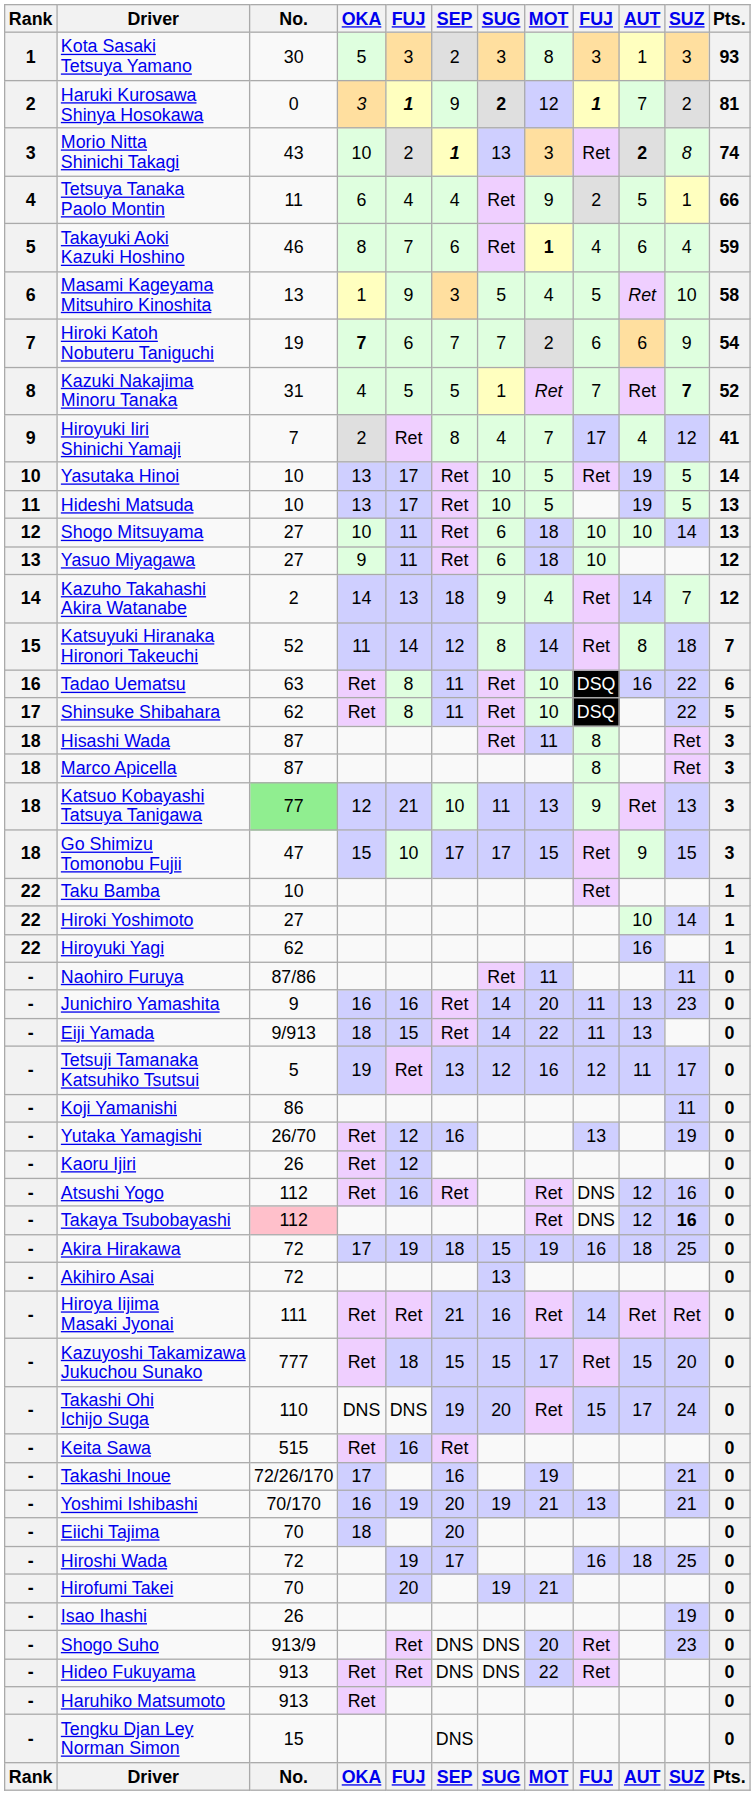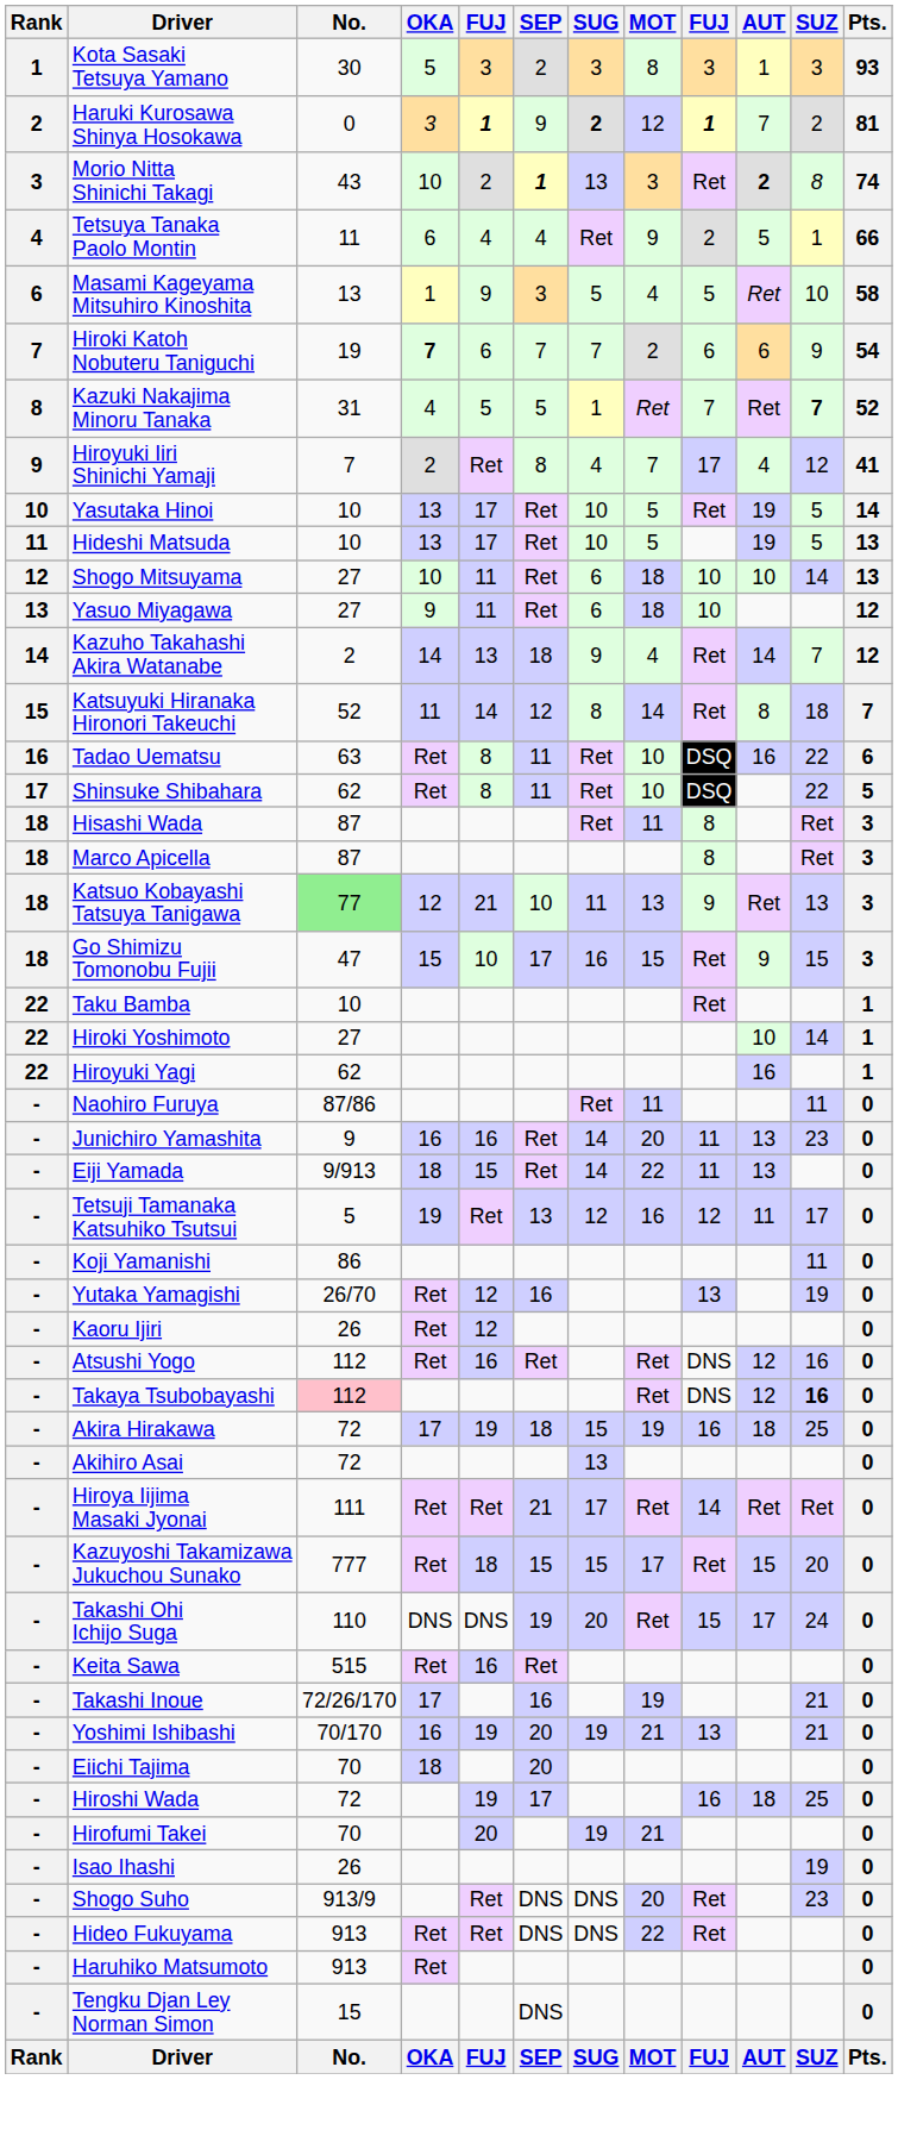 <table class="wikitable" style="font-size:85%; text-align:center">
 <tr style="background:#f9f9f9" valign="top">
 <th valign="middle">Rank</th>
 <th valign="middle" class="unsortable">Driver</th>
 <th valign="middle">No.</th>
 <th data-sort-type="number"><a href='#'>OKA</a><br></th>
 <th data-sort-type="number"><a href='#'>FUJ</a><br></th>
 <th data-sort-type="number"><a href='#'>SEP</a><br></th>
 <th><a href='#'>SUG</a><br></th>
 <th data-sort-type="number"><a href='#'>MOT</a><br></th>
 <th data-sort-type="number"><a href='#'>FUJ</a><br></th>
 <th data-sort-type="number"><a href='#'>AUT</a><br></th>
 <th data-sort-type="number"><a href='#'>SUZ</a><br></th>
 <th data-sort-type="number">Pts.</th>
 </tr>
 <tr>
 <th>1</th>
 <td align="left"> <a href='#'>Kota Sasaki</a><br> <a href='#'>Tetsuya Yamano</a></td>
 <td>30</td>
 <td bgcolor="#DFFFDF">5</td>
 <td bgcolor="#FFDF9F">3</td>
 <td bgcolor="#DFDFDF">2</td>
 <td bgcolor="#FFDF9F">3</td>
 <td bgcolor="#DFFFDF">8</td>
 <td bgcolor="#FFDF9F">3</td>
 <td bgcolor="#FFFFBF">1</td>
 <td bgcolor="#FFDF9F">3</td>
 <th>93</th>
 </tr>
 <tr>
 <th>2</th>
 <td align="left"> <a href='#'>Haruki Kurosawa</a><br> <a href='#'>Shinya Hosokawa</a></td>
 <td>0</td>
 <td bgcolor="#FFDF9F"><em>3</em></td>
 <td bgcolor="#FFFFBF"><strong><em>1</em></strong></td>
 <td bgcolor="#DFFFDF">9</td>
 <td bgcolor="#DFDFDF"><strong>2</strong></td>
 <td bgcolor="#CFCFFF">12</td>
 <td bgcolor="#FFFFBF"><strong><em>1</em></strong></td>
 <td bgcolor="#DFFFDF">7</td>
 <td bgcolor="#DFDFDF">2</td>
 <th>81</th>
 </tr>
 <tr>
 <th>3</th>
 <td align="left"> <a href='#'>Morio Nitta</a><br> <a href='#'>Shinichi Takagi</a></td>
 <td>43</td>
 <td bgcolor="#DFFFDF">10</td>
 <td bgcolor="#DFDFDF">2</td>
 <td bgcolor="#FFFFBF"><strong><em>1</em></strong></td>
 <td bgcolor="#CFCFFF">13</td>
 <td bgcolor="#FFDF9F">3</td>
 <td bgcolor="#EFCFFF">Ret</td>
 <td bgcolor="#DFDFDF"><strong>2</strong></td>
 <td bgcolor="#DFFFDF"><em>8</em></td>
 <th>74</th>
 </tr>
 <tr>
 <th>4</th>
 <td align="left"> <a href='#'>Tetsuya Tanaka</a><br> <a href='#'>Paolo Montin</a></td>
 <td>11</td>
 <td bgcolor="#DFFFDF">6</td>
 <td bgcolor="#DFFFDF">4</td>
 <td bgcolor="#DFFFDF">4</td>
 <td bgcolor="#EFCFFF">Ret</td>
 <td bgcolor="#DFFFDF">9</td>
 <td bgcolor="#DFDFDF">2</td>
 <td bgcolor="#DFFFDF">5</td>
 <td bgcolor="#FFFFBF">1</td>
 <th>66</th>
-</tr>
-<tr>
-<th>5</th>
-<td align="left"> <a href='#'>Takayuki Aoki</a><br> <a href='#'>Kazuki Hoshino</a></td>
-<td>46</td>
-<td bgcolor="#DFFFDF">8</td>
-<td bgcolor="#DFFFDF">7</td>
-<td bgcolor="#DFFFDF">6</td>
-<td bgcolor="#EFCFFF">Ret</td>
-<td bgcolor="#FFFFBF"><strong>1</strong></td>
-<td bgcolor="#DFFFDF">4</td>
-<td bgcolor="#DFFFDF">6</td>
-<td bgcolor="#DFFFDF">4</td>
-<th>59</th>
 </tr>
 <tr>
 <th>6</th>
 <td align="left"> <a href='#'>Masami Kageyama</a><br> <a href='#'>Mitsuhiro Kinoshita</a></td>
 <td>13</td>
 <td bgcolor="#FFFFBF">1</td>
 <td bgcolor="#DFFFDF">9</td>
 <td bgcolor="#FFDF9F">3</td>
 <td bgcolor="#DFFFDF">5</td>
 <td bgcolor="#DFFFDF">4</td>
 <td bgcolor="#DFFFDF">5</td>
 <td bgcolor="#EFCFFF"><em>Ret</em></td>
 <td bgcolor="#DFFFDF">10</td>
 <th>58</th>
 </tr>
 <tr>
 <th>7</th>
 <td align="left"> <a href='#'>Hiroki Katoh</a><br> <a href='#'>Nobuteru Taniguchi</a></td>
 <td>19</td>
 <td bgcolor="#DFFFDF"><strong>7</strong></td>
 <td bgcolor="#DFFFDF">6</td>
 <td bgcolor="#DFFFDF">7</td>
 <td bgcolor="#DFFFDF">7</td>
 <td bgcolor="#DFDFDF">2</td>
 <td bgcolor="#DFFFDF">6</td>
 <td bgcolor="#FFDF9F">6</td>
 <td bgcolor="#DFFFDF">9</td>
 <th>54</th>
 </tr>
 <tr>
 <th>8</th>
 <td align="left"> <a href='#'>Kazuki Nakajima</a><br> <a href='#'>Minoru Tanaka</a></td>
 <td>31</td>
 <td bgcolor="#DFFFDF">4</td>
 <td bgcolor="#DFFFDF">5</td>
 <td bgcolor="#DFFFDF">5</td>
 <td bgcolor="#FFFFBF">1</td>
 <td bgcolor="#EFCFFF"><em>Ret</em></td>
 <td bgcolor="#DFFFDF">7</td>
 <td bgcolor="#EFCFFF">Ret</td>
 <td bgcolor="#DFFFDF"><strong>7</strong></td>
 <th>52</th>
 </tr>
 <tr>
 <th>9</th>
 <td align="left"> <a href='#'>Hiroyuki Iiri</a><br> <a href='#'>Shinichi Yamaji</a></td>
 <td>7</td>
 <td bgcolor="#DFDFDF">2</td>
 <td bgcolor="#EFCFFF">Ret</td>
 <td bgcolor="#DFFFDF">8</td>
 <td bgcolor="#DFFFDF">4</td>
 <td bgcolor="#DFFFDF">7</td>
 <td bgcolor="#CFCFFF">17</td>
 <td bgcolor="#DFFFDF">4</td>
 <td bgcolor="#CFCFFF">12</td>
 <th>41</th>
 </tr>
 <tr>
 <th>10</th>
 <td align="left"> <a href='#'>Yasutaka Hinoi</a></td>
 <td>10</td>
 <td bgcolor="#CFCFFF">13</td>
 <td bgcolor="#CFCFFF">17</td>
 <td bgcolor="#EFCFFF">Ret</td>
 <td bgcolor="#DFFFDF">10</td>
 <td bgcolor="#DFFFDF">5</td>
 <td bgcolor="#EFCFFF">Ret</td>
 <td bgcolor="#CFCFFF">19</td>
 <td bgcolor="#DFFFDF">5</td>
 <th>14</th>
 </tr>
 <tr>
 <th>11</th>
 <td align="left"> <a href='#'>Hideshi Matsuda</a></td>
 <td>10</td>
 <td bgcolor="#CFCFFF">13</td>
 <td bgcolor="#CFCFFF">17</td>
 <td bgcolor="#EFCFFF">Ret</td>
 <td bgcolor="#DFFFDF">10</td>
 <td bgcolor="#DFFFDF">5</td>
 <td></td>
 <td bgcolor="#CFCFFF">19</td>
 <td bgcolor="#DFFFDF">5</td>
 <th>13</th>
 </tr>
 <tr>
 <th>12</th>
 <td align="left"> <a href='#'>Shogo Mitsuyama</a></td>
 <td>27</td>
 <td bgcolor="#DFFFDF">10</td>
 <td bgcolor="#CFCFFF">11</td>
 <td bgcolor="#EFCFFF">Ret</td>
 <td bgcolor="#DFFFDF">6</td>
 <td bgcolor="#CFCFFF">18</td>
 <td bgcolor="#DFFFDF">10</td>
 <td bgcolor="#DFFFDF">10</td>
 <td bgcolor="#CFCFFF">14</td>
 <th>13</th>
 </tr>
 <tr>
 <th>13</th>
 <td align="left"> <a href='#'>Yasuo Miyagawa</a></td>
 <td>27</td>
 <td bgcolor="#DFFFDF">9</td>
 <td bgcolor="#CFCFFF">11</td>
 <td bgcolor="#EFCFFF">Ret</td>
 <td bgcolor="#DFFFDF">6</td>
 <td bgcolor="#CFCFFF">18</td>
 <td bgcolor="#DFFFDF">10</td>
 <td></td>
 <td></td>
 <th>12</th>
 </tr>
 <tr>
 <th>14</th>
 <td align="left"> <a href='#'>Kazuho Takahashi</a><br> <a href='#'>Akira Watanabe</a></td>
 <td>2</td>
 <td bgcolor="#CFCFFF">14</td>
 <td bgcolor="#CFCFFF">13</td>
 <td bgcolor="#CFCFFF">18</td>
 <td bgcolor="#DFFFDF">9</td>
 <td bgcolor="#DFFFDF">4</td>
 <td bgcolor="#EFCFFF">Ret</td>
 <td bgcolor="#CFCFFF">14</td>
 <td bgcolor="#DFFFDF">7</td>
 <th>12</th>
 </tr>
 <tr>
 <th>15</th>
 <td align="left"> <a href='#'>Katsuyuki Hiranaka</a><br> <a href='#'>Hironori Takeuchi</a></td>
 <td>52</td>
 <td bgcolor="#CFCFFF">11</td>
 <td bgcolor="#CFCFFF">14</td>
 <td bgcolor="#CFCFFF">12</td>
 <td bgcolor="#DFFFDF">8</td>
 <td bgcolor="#CFCFFF">14</td>
 <td bgcolor="#EFCFFF">Ret</td>
 <td bgcolor="#DFFFDF">8</td>
 <td bgcolor="#CFCFFF">18</td>
 <th>7</th>
 </tr>
 <tr>
 <th>16</th>
 <td align="left"> <a href='#'>Tadao Uematsu</a></td>
 <td>63</td>
 <td bgcolor="#EFCFFF">Ret</td>
 <td bgcolor="#DFFFDF">8</td>
 <td bgcolor="#CFCFFF">11</td>
 <td bgcolor="#EFCFFF">Ret</td>
 <td bgcolor="#DFFFDF">10</td>
 <td style="background:#000000; color:white">DSQ</td>
 <td bgcolor="#CFCFFF">16</td>
 <td bgcolor="#CFCFFF">22</td>
 <th>6</th>
 </tr>
 <tr>
 <th>17</th>
 <td align="left"> <a href='#'>Shinsuke Shibahara</a></td>
 <td>62</td>
 <td bgcolor="#EFCFFF">Ret</td>
 <td bgcolor="#DFFFDF">8</td>
 <td bgcolor="#CFCFFF">11</td>
 <td bgcolor="#EFCFFF">Ret</td>
 <td bgcolor="#DFFFDF">10</td>
 <td style="background:#000000; color:white">DSQ</td>
 <td></td>
 <td bgcolor="#CFCFFF">22</td>
 <th>5</th>
 </tr>
 <tr>
 <th>18</th>
 <td align="left"> <a href='#'>Hisashi Wada</a></td>
 <td>87</td>
 <td></td>
 <td></td>
 <td></td>
 <td bgcolor="#EFCFFF">Ret</td>
 <td bgcolor="#CFCFFF">11</td>
 <td bgcolor="#DFFFDF">8</td>
 <td></td>
 <td bgcolor="#EFCFFF">Ret</td>
 <th>3</th>
 </tr>
 <tr>
 <th>18</th>
 <td align="left"> <a href='#'>Marco Apicella</a></td>
 <td>87</td>
 <td></td>
 <td></td>
 <td></td>
 <td></td>
 <td></td>
 <td bgcolor="#DFFFDF">8</td>
 <td></td>
 <td bgcolor="#EFCFFF">Ret</td>
 <th>3</th>
 </tr>
 <tr>
 <th>18</th>
 <td align="left"> <a href='#'>Katsuo Kobayashi</a><br> <a href='#'>Tatsuya Tanigawa</a></td>
 <td style="background: lightgreen;">77</td>
 <td bgcolor="#CFCFFF">12</td>
 <td bgcolor="#CFCFFF">21</td>
 <td bgcolor="#DFFFDF">10</td>
 <td bgcolor="#CFCFFF">11</td>
 <td bgcolor="#CFCFFF">13</td>
 <td bgcolor="#DFFFDF">9</td>
 <td bgcolor="#EFCFFF">Ret</td>
 <td bgcolor="#CFCFFF">13</td>
 <th>3</th>
 </tr>
 <tr>
 <th>18</th>
 <td align="left"> <a href='#'>Go Shimizu</a><br> <a href='#'>Tomonobu Fujii</a></td>
 <td>47</td>
 <td bgcolor="#CFCFFF">15</td>
 <td bgcolor="#DFFFDF">10</td>
 <td bgcolor="#CFCFFF">17</td>
-<td bgcolor="#CFCFFF">17</td>
+<td bgcolor="#CFCFFF">16</td>
 <td bgcolor="#CFCFFF">15</td>
 <td bgcolor="#EFCFFF">Ret</td>
 <td bgcolor="#DFFFDF">9</td>
 <td bgcolor="#CFCFFF">15</td>
 <th>3</th>
 </tr>
 <tr>
 <th>22</th>
 <td align="left"> <a href='#'>Taku Bamba</a></td>
 <td>10</td>
 <td></td>
 <td></td>
 <td></td>
 <td></td>
 <td></td>
 <td bgcolor="#EFCFFF">Ret</td>
 <td></td>
 <td></td>
 <th>1</th>
 </tr>
 <tr>
 <th>22</th>
 <td align="left"> <a href='#'>Hiroki Yoshimoto</a></td>
 <td>27</td>
 <td></td>
 <td></td>
 <td></td>
 <td></td>
 <td></td>
 <td></td>
 <td bgcolor="#DFFFDF">10</td>
 <td bgcolor="#CFCFFF">14</td>
 <th>1</th>
 </tr>
 <tr>
 <th>22</th>
 <td align="left"> <a href='#'>Hiroyuki Yagi</a></td>
 <td>62</td>
 <td></td>
 <td></td>
 <td></td>
 <td></td>
 <td></td>
 <td></td>
 <td bgcolor="#CFCFFF">16</td>
 <td></td>
 <th>1</th>
 </tr>
 <tr>
 <th>-</th>
 <td align="left"> <a href='#'>Naohiro Furuya</a></td>
 <td>87/86</td>
 <td></td>
 <td></td>
 <td></td>
 <td bgcolor="#EFCFFF">Ret</td>
 <td bgcolor="#CFCFFF">11</td>
 <td></td>
 <td></td>
 <td bgcolor="#CFCFFF">11</td>
 <th>0</th>
 </tr>
 <tr>
 <th>-</th>
 <td align="left"> <a href='#'>Junichiro Yamashita</a></td>
 <td>9</td>
 <td bgcolor="#CFCFFF">16</td>
 <td bgcolor="#CFCFFF">16</td>
 <td bgcolor="#EFCFFF">Ret</td>
 <td bgcolor="#CFCFFF">14</td>
 <td bgcolor="#CFCFFF">20</td>
 <td bgcolor="#CFCFFF">11</td>
 <td bgcolor="#CFCFFF">13</td>
 <td bgcolor="#CFCFFF">23</td>
 <th>0</th>
 </tr>
 <tr>
 <th>-</th>
 <td align="left"> <a href='#'>Eiji Yamada</a></td>
 <td>9/913</td>
 <td bgcolor="#CFCFFF">18</td>
 <td bgcolor="#CFCFFF">15</td>
 <td bgcolor="#EFCFFF">Ret</td>
 <td bgcolor="#CFCFFF">14</td>
 <td bgcolor="#CFCFFF">22</td>
 <td bgcolor="#CFCFFF">11</td>
 <td bgcolor="#CFCFFF">13</td>
 <td></td>
 <th>0</th>
 </tr>
 <tr>
 <th>-</th>
 <td align="left"> <a href='#'>Tetsuji Tamanaka</a><br> <a href='#'>Katsuhiko Tsutsui</a></td>
 <td>5</td>
 <td bgcolor="#CFCFFF">19</td>
 <td bgcolor="#EFCFFF">Ret</td>
 <td bgcolor="#CFCFFF">13</td>
 <td bgcolor="#CFCFFF">12</td>
 <td bgcolor="#CFCFFF">16</td>
 <td bgcolor="#CFCFFF">12</td>
 <td bgcolor="#CFCFFF">11</td>
 <td bgcolor="#CFCFFF">17</td>
 <th>0</th>
 </tr>
 <tr>
 <th>-</th>
 <td align="left"> <a href='#'>Koji Yamanishi</a></td>
 <td>86</td>
 <td></td>
 <td></td>
 <td></td>
 <td></td>
 <td></td>
 <td></td>
 <td></td>
 <td bgcolor="#CFCFFF">11</td>
 <th>0</th>
 </tr>
 <tr>
 <th>-</th>
 <td align="left"> <a href='#'>Yutaka Yamagishi</a></td>
 <td>26/70</td>
 <td bgcolor="#EFCFFF">Ret</td>
 <td bgcolor="#CFCFFF">12</td>
 <td bgcolor="#CFCFFF">16</td>
 <td></td>
 <td></td>
 <td bgcolor="#CFCFFF">13</td>
 <td></td>
 <td bgcolor="#CFCFFF">19</td>
 <th>0</th>
 </tr>
 <tr>
 <th>-</th>
 <td align="left"> <a href='#'>Kaoru Ijiri</a></td>
 <td>26</td>
 <td bgcolor="#EFCFFF">Ret</td>
 <td bgcolor="#CFCFFF">12</td>
 <td></td>
 <td></td>
 <td></td>
 <td></td>
 <td></td>
 <td></td>
 <th>0</th>
 </tr>
 <tr>
 <th>-</th>
 <td align="left"> <a href='#'>Atsushi Yogo</a></td>
 <td>112</td>
 <td bgcolor="#EFCFFF">Ret</td>
 <td bgcolor="#CFCFFF">16</td>
 <td bgcolor="#EFCFFF">Ret</td>
 <td></td>
 <td bgcolor="#EFCFFF">Ret</td>
 <td>DNS</td>
 <td bgcolor="#CFCFFF">12</td>
 <td bgcolor="#CFCFFF">16</td>
 <th>0</th>
 </tr>
 <tr>
 <th>-</th>
 <td align="left"> <a href='#'>Takaya Tsubobayashi</a></td>
 <td style="background: pink;">112</td>
 <td></td>
 <td></td>
 <td></td>
 <td></td>
 <td bgcolor="#EFCFFF">Ret</td>
 <td>DNS</td>
 <td bgcolor="#CFCFFF">12</td>
 <td bgcolor="#CFCFFF"><strong>16</strong></td>
 <th>0</th>
 </tr>
 <tr>
 <th>-</th>
 <td align="left"> <a href='#'>Akira Hirakawa</a></td>
 <td>72</td>
 <td bgcolor="#CFCFFF">17</td>
 <td bgcolor="#CFCFFF">19</td>
 <td bgcolor="#CFCFFF">18</td>
 <td bgcolor="#CFCFFF">15</td>
 <td bgcolor="#CFCFFF">19</td>
 <td bgcolor="#CFCFFF">16</td>
 <td bgcolor="#CFCFFF">18</td>
 <td bgcolor="#CFCFFF">25</td>
 <th>0</th>
 </tr>
 <tr>
 <th>-</th>
 <td align="left"> <a href='#'>Akihiro Asai</a></td>
 <td>72</td>
 <td></td>
 <td></td>
 <td></td>
 <td bgcolor="#CFCFFF">13</td>
 <td></td>
 <td></td>
 <td></td>
 <td></td>
 <th>0</th>
 </tr>
 <tr>
 <th>-</th>
 <td align="left"> <a href='#'>Hiroya Iijima</a><br> <a href='#'>Masaki Jyonai</a></td>
 <td>111</td>
 <td bgcolor="#EFCFFF">Ret</td>
 <td bgcolor="#EFCFFF">Ret</td>
 <td bgcolor="#CFCFFF">21</td>
-<td bgcolor="#CFCFFF">16</td>
+<td bgcolor="#CFCFFF">17</td>
 <td bgcolor="#EFCFFF">Ret</td>
 <td bgcolor="#CFCFFF">14</td>
 <td bgcolor="#EFCFFF">Ret</td>
 <td bgcolor="#EFCFFF">Ret</td>
 <th>0</th>
 </tr>
 <tr>
 <th>-</th>
 <td align="left"> <a href='#'>Kazuyoshi Takamizawa</a><br> <a href='#'>Jukuchou Sunako</a></td>
 <td>777</td>
 <td bgcolor="#EFCFFF">Ret</td>
 <td bgcolor="#CFCFFF">18</td>
 <td bgcolor="#CFCFFF">15</td>
 <td bgcolor="#CFCFFF">15</td>
 <td bgcolor="#CFCFFF">17</td>
 <td bgcolor="#EFCFFF">Ret</td>
 <td bgcolor="#CFCFFF">15</td>
 <td bgcolor="#CFCFFF">20</td>
 <th>0</th>
 </tr>
 <tr>
 <th>-</th>
 <td align="left"> <a href='#'>Takashi Ohi</a><br> <a href='#'>Ichijo Suga</a></td>
 <td>110</td>
 <td>DNS</td>
 <td>DNS</td>
 <td bgcolor="#CFCFFF">19</td>
 <td bgcolor="#CFCFFF">20</td>
 <td bgcolor="#EFCFFF">Ret</td>
 <td bgcolor="#CFCFFF">15</td>
 <td bgcolor="#CFCFFF">17</td>
 <td bgcolor="#CFCFFF">24</td>
 <th>0</th>
 </tr>
 <tr>
 <th>-</th>
 <td align="left"> <a href='#'>Keita Sawa</a></td>
 <td>515</td>
 <td bgcolor="#EFCFFF">Ret</td>
 <td bgcolor="#CFCFFF">16</td>
 <td bgcolor="#EFCFFF">Ret</td>
 <td></td>
 <td></td>
 <td></td>
 <td></td>
 <td></td>
 <th>0</th>
 </tr>
 <tr>
 <th>-</th>
 <td align="left"> <a href='#'>Takashi Inoue</a></td>
 <td>72/26/170</td>
 <td bgcolor="#CFCFFF">17</td>
 <td></td>
 <td bgcolor="#CFCFFF">16</td>
 <td></td>
 <td bgcolor="#CFCFFF">19</td>
 <td></td>
 <td></td>
 <td bgcolor="#CFCFFF">21</td>
 <th>0</th>
 </tr>
 <tr>
 <th>-</th>
 <td align="left"> <a href='#'>Yoshimi Ishibashi</a></td>
 <td>70/170</td>
 <td bgcolor="#CFCFFF">16</td>
 <td bgcolor="#CFCFFF">19</td>
 <td bgcolor="#CFCFFF">20</td>
 <td bgcolor="#CFCFFF">19</td>
 <td bgcolor="#CFCFFF">21</td>
 <td bgcolor="#CFCFFF">13</td>
 <td></td>
 <td bgcolor="#CFCFFF">21</td>
 <th>0</th>
 </tr>
 <tr>
 <th>-</th>
 <td align="left"> <a href='#'>Eiichi Tajima</a></td>
 <td>70</td>
 <td bgcolor="#CFCFFF">18</td>
 <td></td>
 <td bgcolor="#CFCFFF">20</td>
 <td></td>
 <td></td>
 <td></td>
 <td></td>
 <td></td>
 <th>0</th>
 </tr>
 <tr>
 <th>-</th>
 <td align="left"> <a href='#'>Hiroshi Wada</a></td>
 <td>72</td>
 <td></td>
 <td bgcolor="#CFCFFF">19</td>
 <td bgcolor="#CFCFFF">17</td>
 <td></td>
 <td></td>
 <td bgcolor="#CFCFFF">16</td>
 <td bgcolor="#CFCFFF">18</td>
 <td bgcolor="#CFCFFF">25</td>
 <th>0</th>
 </tr>
 <tr>
 <th>-</th>
 <td align="left"> <a href='#'>Hirofumi Takei</a></td>
 <td>70</td>
 <td></td>
 <td bgcolor="#CFCFFF">20</td>
 <td></td>
 <td bgcolor="#CFCFFF">19</td>
 <td bgcolor="#CFCFFF">21</td>
 <td></td>
 <td></td>
 <td></td>
 <th>0</th>
 </tr>
 <tr>
 <th>-</th>
 <td align="left"> <a href='#'>Isao Ihashi</a></td>
 <td>26</td>
 <td></td>
 <td></td>
 <td></td>
 <td></td>
 <td></td>
 <td></td>
 <td></td>
 <td bgcolor="#CFCFFF">19</td>
 <th>0</th>
 </tr>
 <tr>
 <th>-</th>
 <td align="left"> <a href='#'>Shogo Suho</a></td>
 <td>913/9</td>
 <td></td>
 <td bgcolor="#EFCFFF">Ret</td>
 <td>DNS</td>
 <td>DNS</td>
 <td bgcolor="#CFCFFF">20</td>
 <td bgcolor="#EFCFFF">Ret</td>
 <td></td>
 <td bgcolor="#CFCFFF">23</td>
 <th>0</th>
 </tr>
 <tr>
 <th>-</th>
 <td align="left"> <a href='#'>Hideo Fukuyama</a></td>
 <td>913</td>
 <td bgcolor="#EFCFFF">Ret</td>
 <td bgcolor="#EFCFFF">Ret</td>
 <td>DNS</td>
 <td>DNS</td>
 <td bgcolor="#CFCFFF">22</td>
 <td bgcolor="#EFCFFF">Ret</td>
 <td></td>
 <td></td>
 <th>0</th>
 </tr>
 <tr>
 <th>-</th>
 <td align="left"> <a href='#'>Haruhiko Matsumoto</a></td>
 <td>913</td>
 <td bgcolor="#EFCFFF">Ret</td>
 <td></td>
 <td></td>
 <td></td>
 <td></td>
 <td></td>
 <td></td>
 <td></td>
 <th>0</th>
 </tr>
 <tr>
 <th>-</th>
 <td align="left"> <a href='#'>Tengku Djan Ley</a><br> <a href='#'>Norman Simon</a></td>
 <td>15</td>
 <td></td>
 <td></td>
 <td>DNS</td>
 <td></td>
 <td></td>
 <td></td>
 <td></td>
 <td></td>
 <th>0</th>
 </tr>
 <tr>
 <th valign="middle">Rank</th>
 <th align="left" valign="middle">Driver</th>
 <th valign="middle">No.</th>
 <th><a href='#'>OKA</a><br></th>
 <th><a href='#'>FUJ</a><br></th>
 <th><a href='#'>SEP</a><br></th>
 <th><a href='#'>SUG</a><br></th>
 <th><a href='#'>MOT</a><br></th>
 <th><a href='#'>FUJ</a><br></th>
 <th><a href='#'>AUT</a><br></th>
 <th><a href='#'>SUZ</a><br></th>
 <th>Pts.</th>
 </tr>
 </table>
